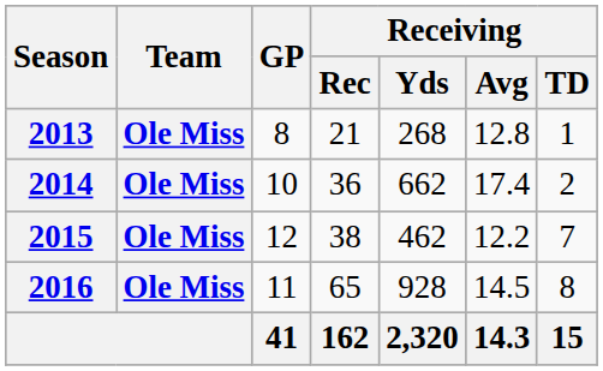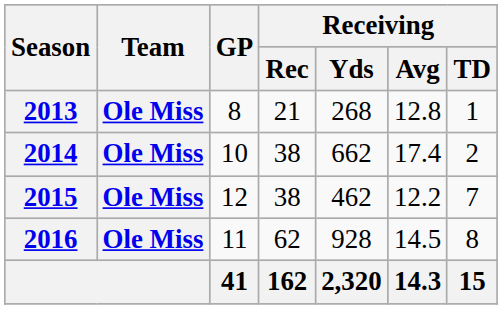 <table class="wikitable" style="text-align:center;">
 <tr>
 <th rowspan="2">Season</th>
 <th rowspan="2">Team</th>
 <th rowspan="2">GP</th>
 <th colspan="4">Receiving</th>
 </tr>
 <tr>
 <th>Rec</th>
 <th>Yds</th>
 <th>Avg</th>
 <th>TD</th>
 </tr>
 <tr>
 <th><a href='#'>2013</a></th>
 <th><a href='#'>Ole Miss</a></th>
 <td>8</td>
 <td>21</td>
 <td>268</td>
 <td>12.8</td>
 <td>1</td>
 </tr>
 <tr>
 <th><a href='#'>2014</a></th>
 <th><a href='#'>Ole Miss</a></th>
 <td>10</td>
-<td>36</td>
+<td>38</td>
 <td>662</td>
 <td>17.4</td>
 <td>2</td>
 </tr>
 <tr>
 <th><a href='#'>2015</a></th>
 <th><a href='#'>Ole Miss</a></th>
 <td>12</td>
 <td>38</td>
 <td>462</td>
 <td>12.2</td>
 <td>7</td>
 </tr>
 <tr>
 <th><a href='#'>2016</a></th>
 <th><a href='#'>Ole Miss</a></th>
 <td>11</td>
-<td>65</td>
+<td>62</td>
 <td>928</td>
 <td>14.5</td>
 <td>8</td>
 </tr>
 <tr>
 <th colspan="2"></th>
 <th>41</th>
 <th>162</th>
 <th>2,320</th>
 <th>14.3</th>
 <th>15</th>
 </tr>
 </table>
